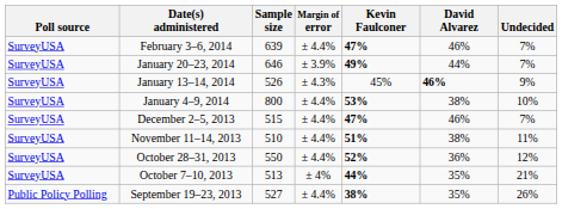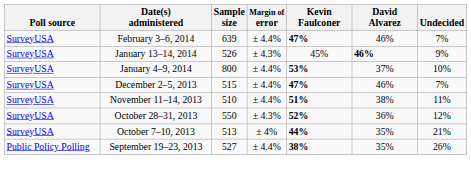 <table class="wikitable">
 <tr valign= bottom>
 <th style="width:150px;">Poll source</th>
 <th style="width:175px;">Date(s)<br>administered</th>
 <th class=small>Sample<br>size</th>
 <th><small>Margin of</small><br>error</th>
 <th style="width:100px;">Kevin<br>Faulconer</th>
 <th style="width:100px;">David<br>Alvarez</th>
 <th>Undecided</th>
 </tr>
 <tr>
 <td><a href='#'>SurveyUSA</a></td>
 <td align=center>February 3–6, 2014</td>
 <td align=center>639</td>
 <td align=center>± 4.4%</td>
 <td><strong>47%</strong></td>
 <td align=center>46%</td>
 <td align=center>7%</td>
 </tr>
 <tr>
 <td><a href='#'>SurveyUSA</a></td>
-<td align=center>January 20–23, 2014</td>
-<td align=center>646</td>
-<td align=center>± 3.9%</td>
-<td><strong>49%</strong></td>
-<td align=center>44%</td>
-<td align=center>7%</td>
-</tr>
-<tr>
-<td><a href='#'>SurveyUSA</a></td>
 <td align=center>January 13–14, 2014</td>
 <td align=center>526</td>
 <td align=center>± 4.3%</td>
 <td align=center>45%</td>
 <td><strong>46%</strong></td>
 <td align=center>9%</td>
 </tr>
 <tr>
 <td><a href='#'>SurveyUSA</a></td>
 <td align=center>January 4–9, 2014</td>
 <td align=center>800</td>
 <td align=center>± 4.4%</td>
 <td><strong>53%</strong></td>
-<td align=center>38%</td>
+<td align=center>37%</td>
 <td align=center>10%</td>
 </tr>
 <tr>
 <td><a href='#'>SurveyUSA</a></td>
 <td align=center>December 2–5, 2013</td>
 <td align=center>515</td>
 <td align=center>± 4.4%</td>
 <td><strong>47%</strong></td>
 <td align=center>46%</td>
 <td align=center>7%</td>
 </tr>
 <tr>
 <td><a href='#'>SurveyUSA</a></td>
 <td align=center>November 11–14, 2013</td>
 <td align=center>510</td>
 <td align=center>± 4.4%</td>
 <td><strong>51%</strong></td>
 <td align=center>38%</td>
 <td align=center>11%</td>
 </tr>
 <tr>
 <td><a href='#'>SurveyUSA</a></td>
 <td align=center>October 28–31, 2013</td>
 <td align=center>550</td>
-<td align=center>± 4.4%</td>
+<td align=center>± 4.3%</td>
 <td><strong>52%</strong></td>
 <td align=center>36%</td>
 <td align=center>12%</td>
 </tr>
 <tr>
 <td><a href='#'>SurveyUSA</a></td>
 <td align=center>October 7–10, 2013</td>
 <td align=center>513</td>
 <td align=center>± 4%</td>
 <td><strong>44%</strong></td>
 <td align=center>35%</td>
 <td align=center>21%</td>
 </tr>
 <tr>
 <td><a href='#'>Public Policy Polling</a></td>
 <td align=center>September 19–23, 2013</td>
 <td align=center>527</td>
 <td align=center>± 4.4%</td>
 <td><strong>38%</strong></td>
 <td align=center>35%</td>
 <td align=center>26%</td>
 </tr>
 </table>
